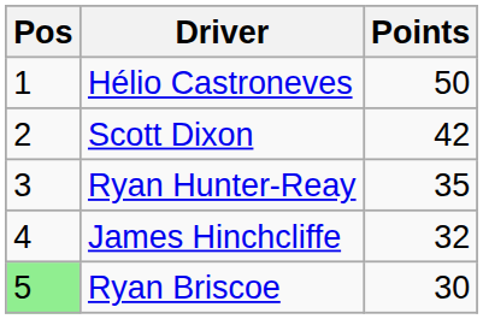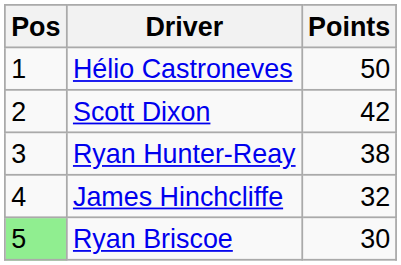 <table class="wikitable" style="font-size: 95%;">
 <tr>
 <th>Pos</th>
 <th>Driver</th>
 <th>Points</th>
 </tr>
 <tr>
 <td>1</td>
 <td> <a href='#'>Hélio Castroneves</a></td>
 <td align="right">50</td>
 </tr>
 <tr>
 <td>2</td>
 <td> <a href='#'>Scott Dixon</a></td>
 <td align="right">42</td>
 </tr>
 <tr>
 <td>3</td>
 <td> <a href='#'>Ryan Hunter-Reay</a></td>
-<td align="right">35</td>
+<td align="right">38</td>
 </tr>
 <tr>
 <td>4</td>
 <td> <a href='#'>James Hinchcliffe</a></td>
 <td align="right">32</td>
 </tr>
 <tr>
 <td style="background: lightgreen;">5</td>
 <td> <a href='#'>Ryan Briscoe</a></td>
 <td align="right">30</td>
 </tr>
 </table>
